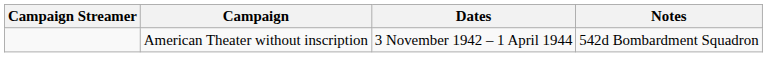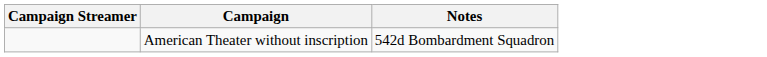 <table class="wikitable">
 <tr style="background:#efefef;">
 <th>Campaign Streamer</th>
 <th>Campaign</th>
-<th>Dates</th>
 <th>Notes</th>
 </tr>
 <tr>
 <td></td>
 <td>American Theater without inscription</td>
-<td>3 November 1942 – 1 April 1944</td>
 <td>542d Bombardment Squadron</td>
 </tr>
 </table>
